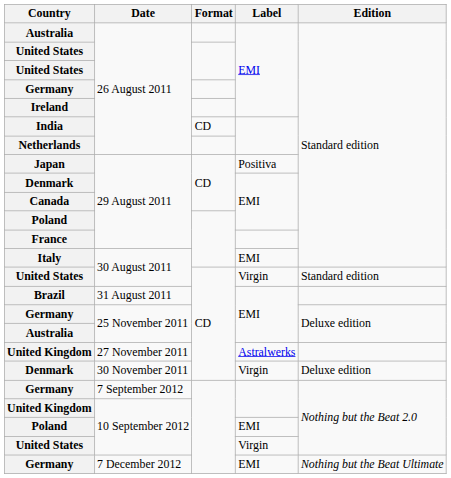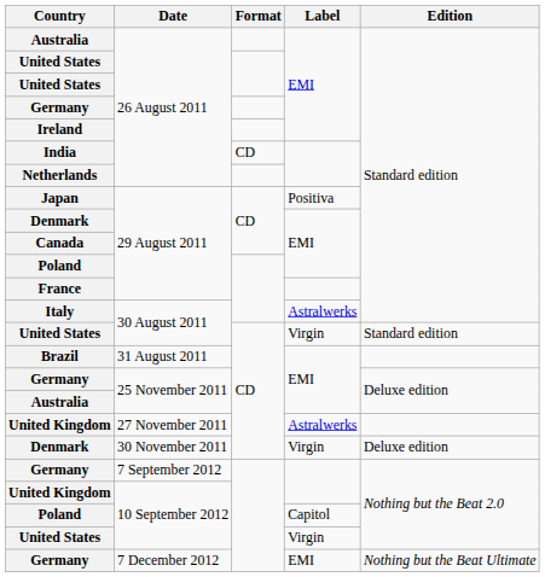 <table class="wikitable plainrowheaders">
 <tr>
 <th scope="col">Country</th>
 <th scope="col">Date</th>
 <th scope="col">Format</th>
 <th scope="col">Label</th>
 <th scope="col">Edition</th>
 </tr>
 <tr>
 <th scope="row">Australia</th>
 <td rowspan="7">26 August 2011</td>
 <td></td>
 <td rowspan="5"><a href='#'>EMI</a></td>
 <td rowspan="13">Standard edition</td>
 </tr>
 <tr>
 <th scope="row">United States</th>
 </tr>
 <tr>
 <th scope="row">United States</th>
 </tr>
 <tr>
 <th scope="row">Germany</th>
 <td></td>
 </tr>
 <tr>
 <th scope="row">Ireland</th>
 <td></td>
 </tr>
 <tr>
 <th scope="row">India</th>
 <td>CD</td>
 </tr>
 <tr>
 <th scope="row">Netherlands</th>
 <td></td>
 </tr>
 <tr>
 <th scope="row">Japan</th>
 <td rowspan="5">29 August 2011</td>
 <td rowspan="3">CD</td>
 <td>Positiva</td>
 </tr>
 <tr>
 <th scope="row">Denmark</th>
 <td rowspan="3">EMI</td>
 </tr>
 <tr>
 <th scope="row">Canada</th>
 </tr>
 <tr>
 <th scope="row">Poland</th>
 <td rowspan="3"></td>
 </tr>
 <tr>
 <th scope="row">France</th>
 <td></td>
 </tr>
 <tr>
 <th scope="row">Italy</th>
 <td rowspan="2">30 August 2011</td>
-<td>EMI</td>
+<td><a href='#'>Astralwerks</a></td>
 </tr>
 <tr>
 <th scope="row">United States</th>
 <td rowspan="6">CD</td>
 <td>Virgin</td>
 <td>Standard edition </td>
 </tr>
 <tr>
 <th scope="row">Brazil</th>
 <td>31 August 2011</td>
 <td rowspan="3">EMI</td>
 <td></td>
 </tr>
 <tr>
 <th scope="row">Germany</th>
 <td rowspan="2">25 November 2011</td>
 <td rowspan="2">Deluxe edition</td>
 </tr>
 <tr>
 <th scope="row">Australia</th>
 </tr>
 <tr>
 <th scope="row">United Kingdom</th>
 <td>27 November 2011</td>
 <td><a href='#'>Astralwerks</a></td>
 <td></td>
 </tr>
 <tr>
 <th scope="row">Denmark</th>
 <td>30 November 2011</td>
 <td>Virgin</td>
 <td rowspan="1">Deluxe edition</td>
 </tr>
 <tr>
 <th scope="row">Germany</th>
 <td>7 September 2012</td>
 <td rowspan="6"></td>
 <td rowspan="2"></td>
 <td rowspan="4"><em>Nothing but the Beat 2.0</em></td>
 </tr>
 <tr>
 <th scope="row">United Kingdom</th>
 <td rowspan="3">10 September 2012</td>
 </tr>
 <tr>
 <th scope="row">Poland</th>
-<td>EMI</td>
+<td>Capitol</td>
 </tr>
 <tr>
 <th scope="row">United States</th>
 <td>Virgin</td>
 </tr>
 <tr>
 <th scope="row">Germany</th>
 <td>7 December 2012</td>
 <td>EMI</td>
 <td><em>Nothing but the Beat Ultimate</em></td>
 </tr>
 </table>
